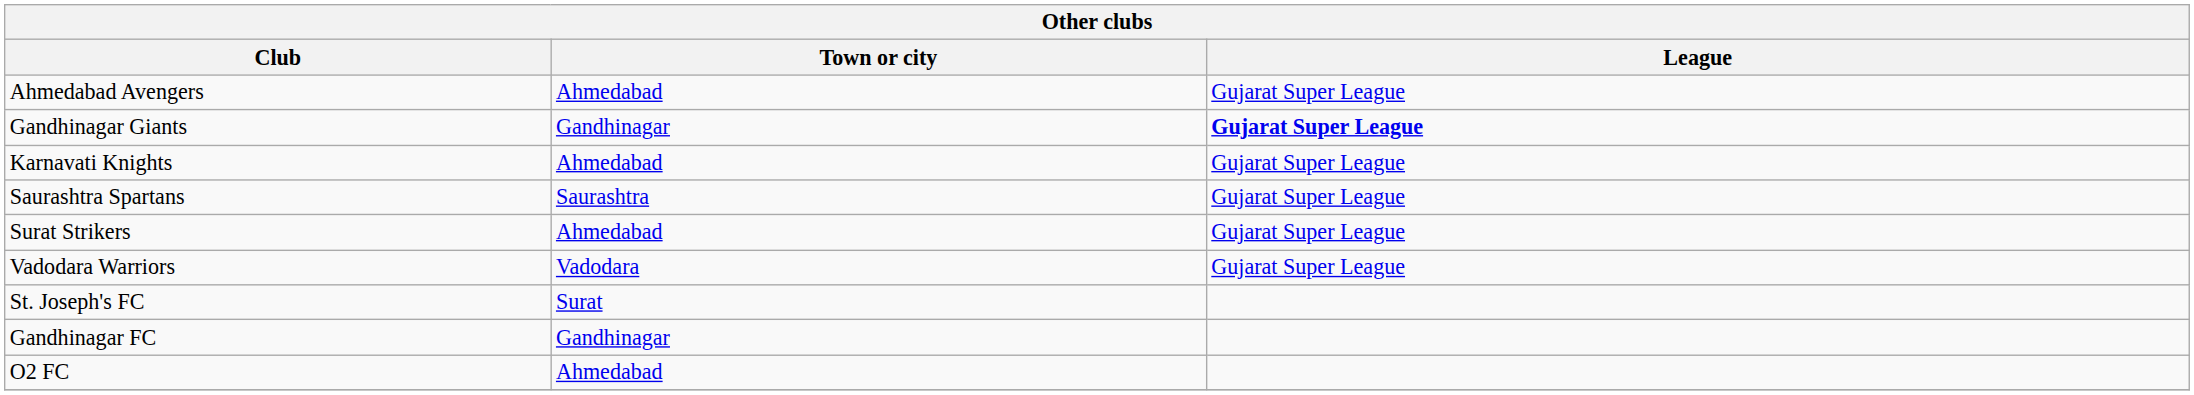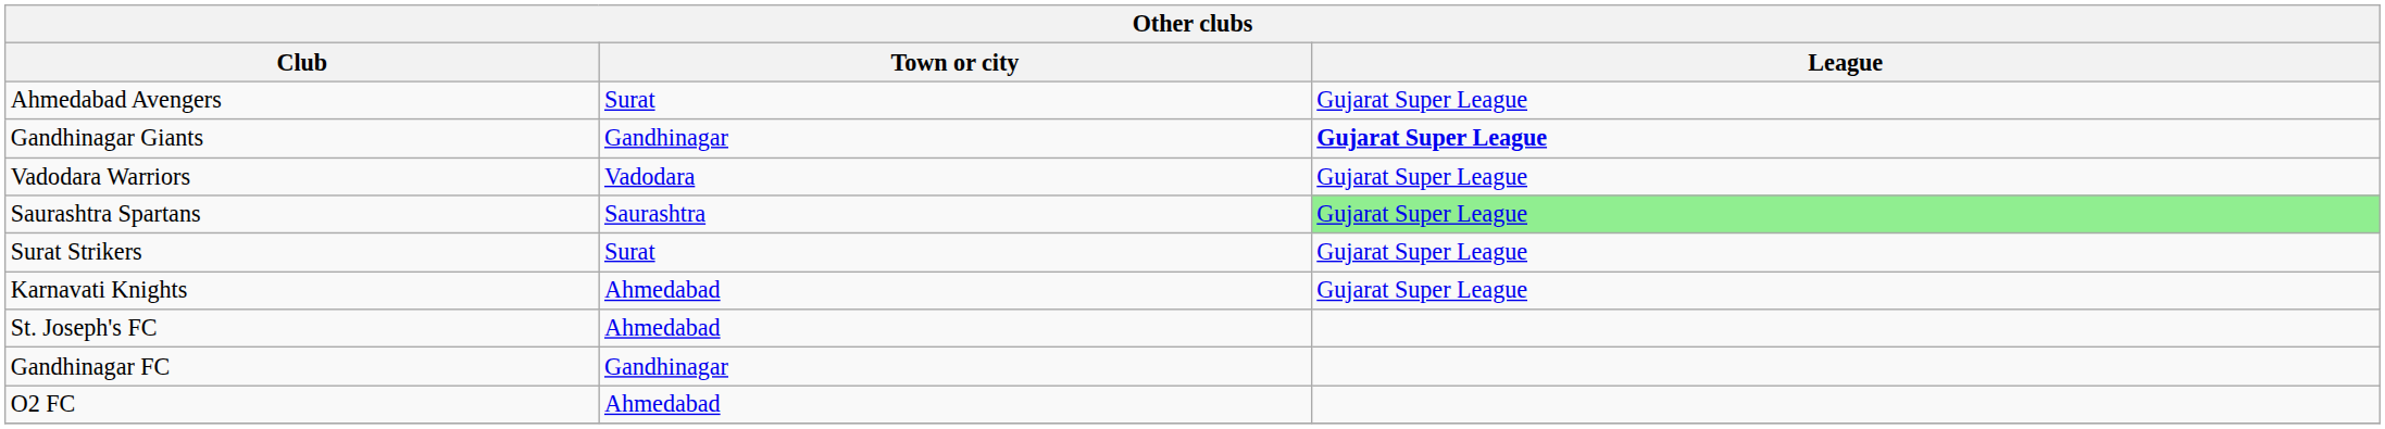 <table class="wikitable sortable" width="100%">
 <tr>
 <th colspan="3">Other clubs</th>
 </tr>
 <tr>
 <th !width="25%">Club</th>
 <th width="30%">Town or city</th>
 <th width="45%">League</th>
 </tr>
 <tr>
 <td>Ahmedabad Avengers</td>
-<td><a href='#'>Ahmedabad</a></td>
+<td><a href='#'>Surat</a></td>
 <td><a href='#'>Gujarat Super League</a></td>
 </tr>
 <tr>
 <td>Gandhinagar Giants</td>
 <td><a href='#'>Gandhinagar</a></td>
 <td><strong><a href='#'>Gujarat Super League</a></strong></td>
 </tr>
 <tr>
+<td>Vadodara Warriors</td>
+<td><a href='#'>Vadodara</a></td>
+<td><a href='#'>Gujarat Super League</a></td>
+</tr>
+<tr>
+<td>Saurashtra Spartans</td>
+<td><a href='#'>Saurashtra</a></td>
+<td style="background: lightgreen;"><a href='#'>Gujarat Super League</a></td>
+</tr>
+<tr>
+<td>Surat Strikers</td>
+<td><a href='#'>Surat</a></td>
+<td><a href='#'>Gujarat Super League</a></td>
+</tr>
+<tr>
 <td>Karnavati Knights</td>
 <td><a href='#'>Ahmedabad</a></td>
 <td><a href='#'>Gujarat Super League</a></td>
 </tr>
 <tr>
-<td>Saurashtra Spartans</td>
-<td><a href='#'>Saurashtra</a></td>
-<td><a href='#'>Gujarat Super League</a></td>
-</tr>
-<tr>
-<td>Surat Strikers</td>
+<td>St. Joseph's FC</td>
 <td><a href='#'>Ahmedabad</a></td>
-<td><a href='#'>Gujarat Super League</a></td>
-</tr>
-<tr>
-<td>Vadodara Warriors</td>
-<td><a href='#'>Vadodara</a></td>
-<td><a href='#'>Gujarat Super League</a></td>
-</tr>
-<tr>
-<td>St. Joseph's FC</td>
-<td><a href='#'>Surat</a></td>
 <td align="center"></td>
 </tr>
 <tr>
 <td>Gandhinagar FC</td>
 <td><a href='#'>Gandhinagar</a></td>
 <td></td>
 </tr>
 <tr>
 <td>O2 FC</td>
 <td><a href='#'>Ahmedabad</a></td>
 <td></td>
 </tr>
 <tr>
 </tr>
 </table>
